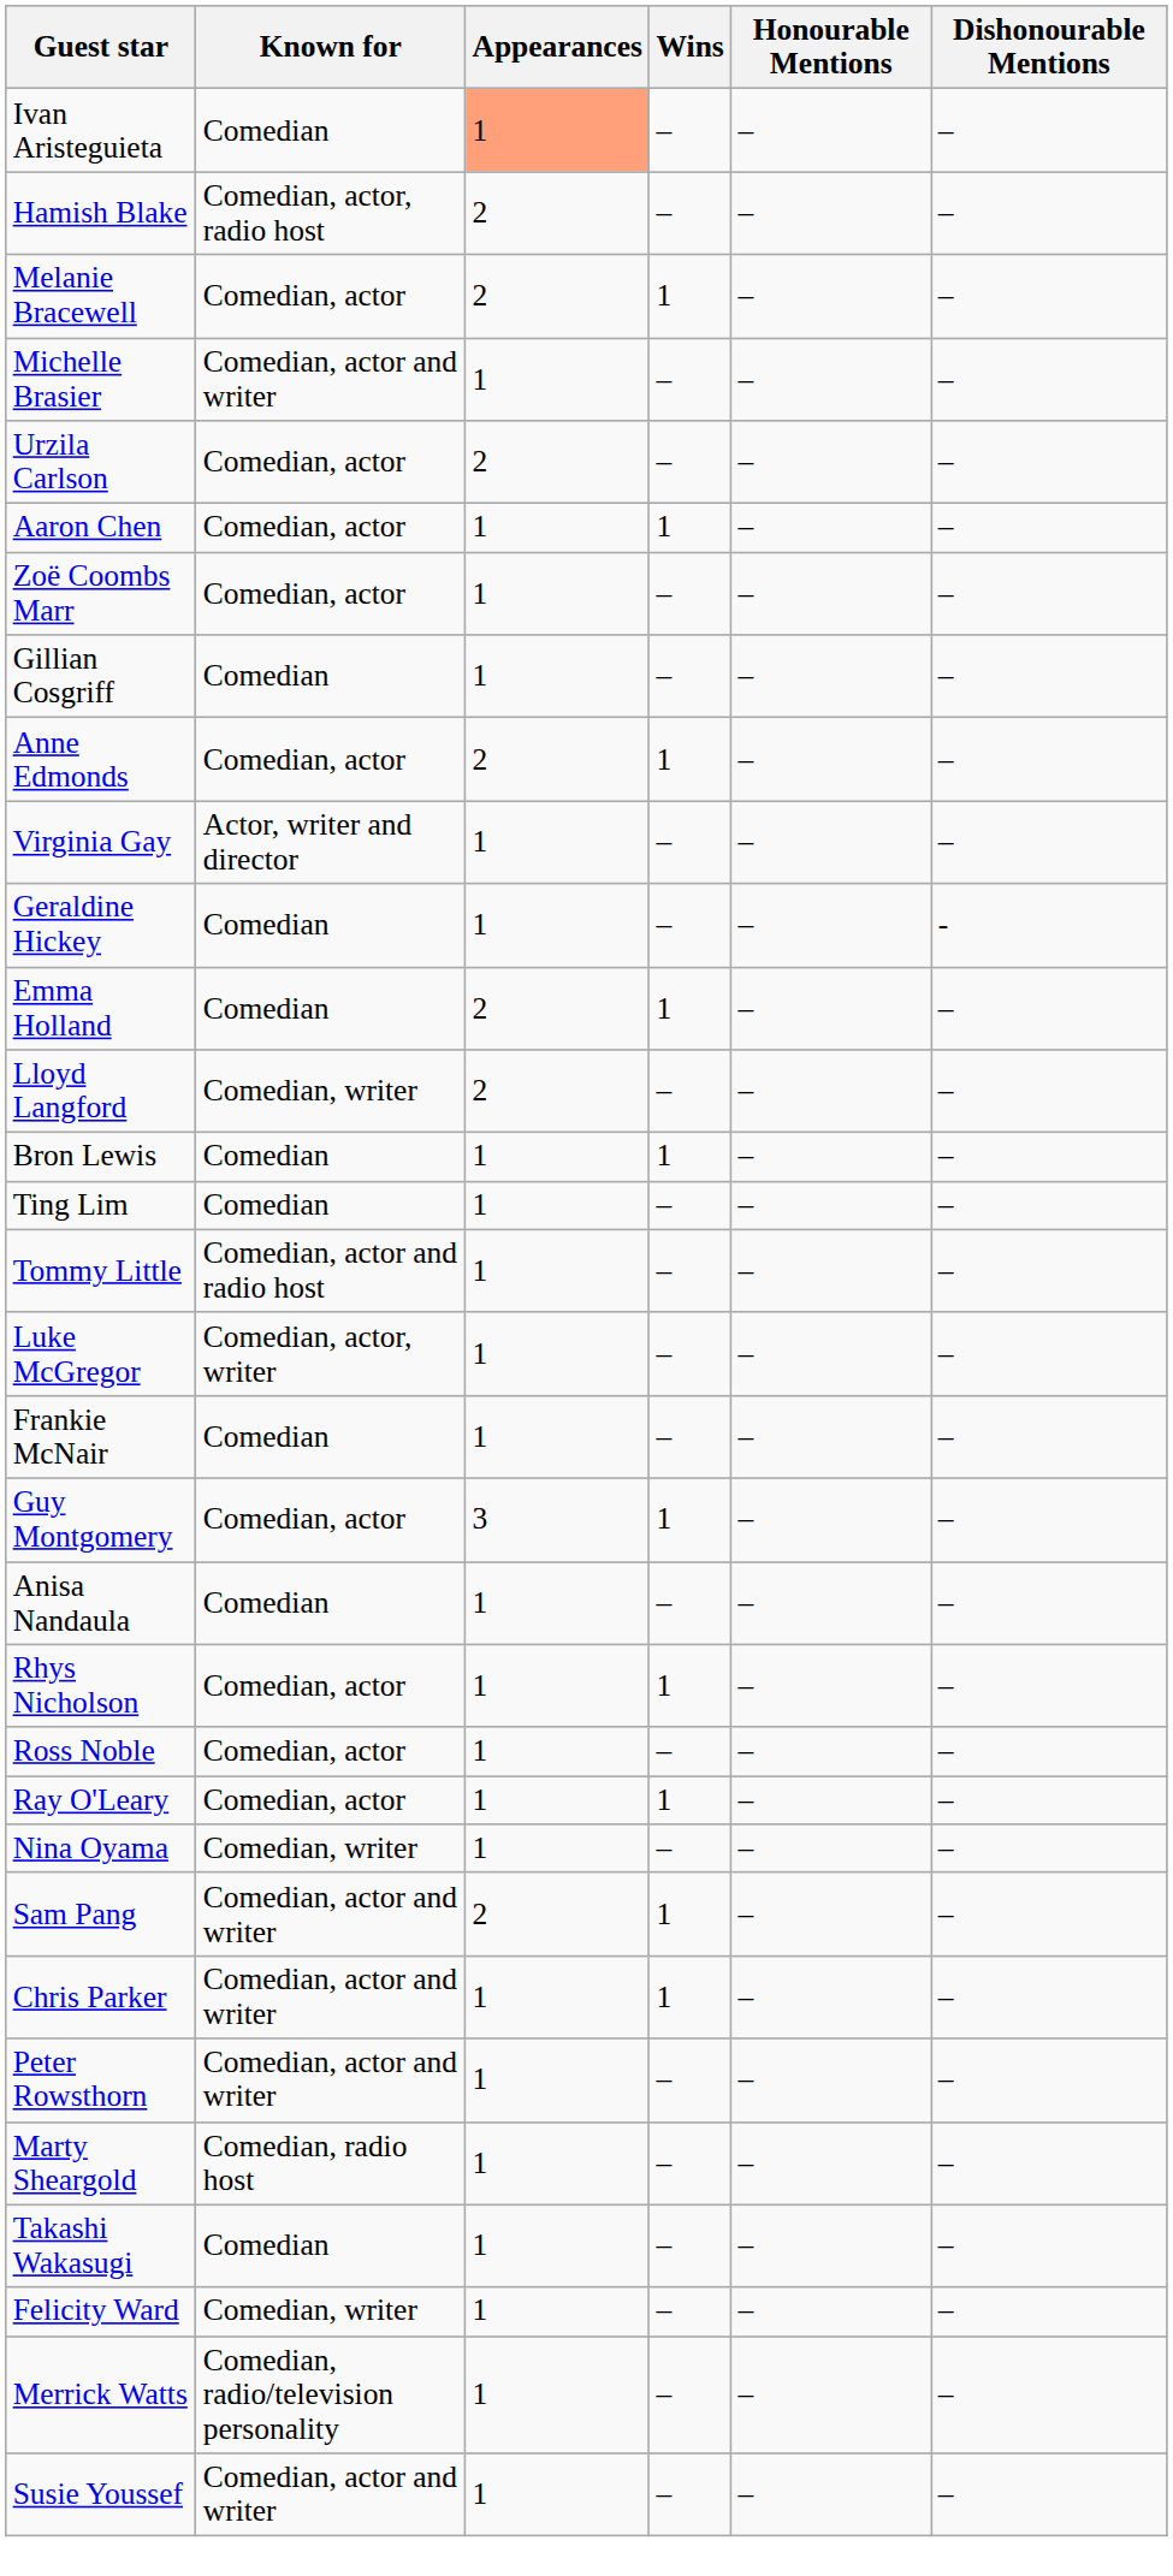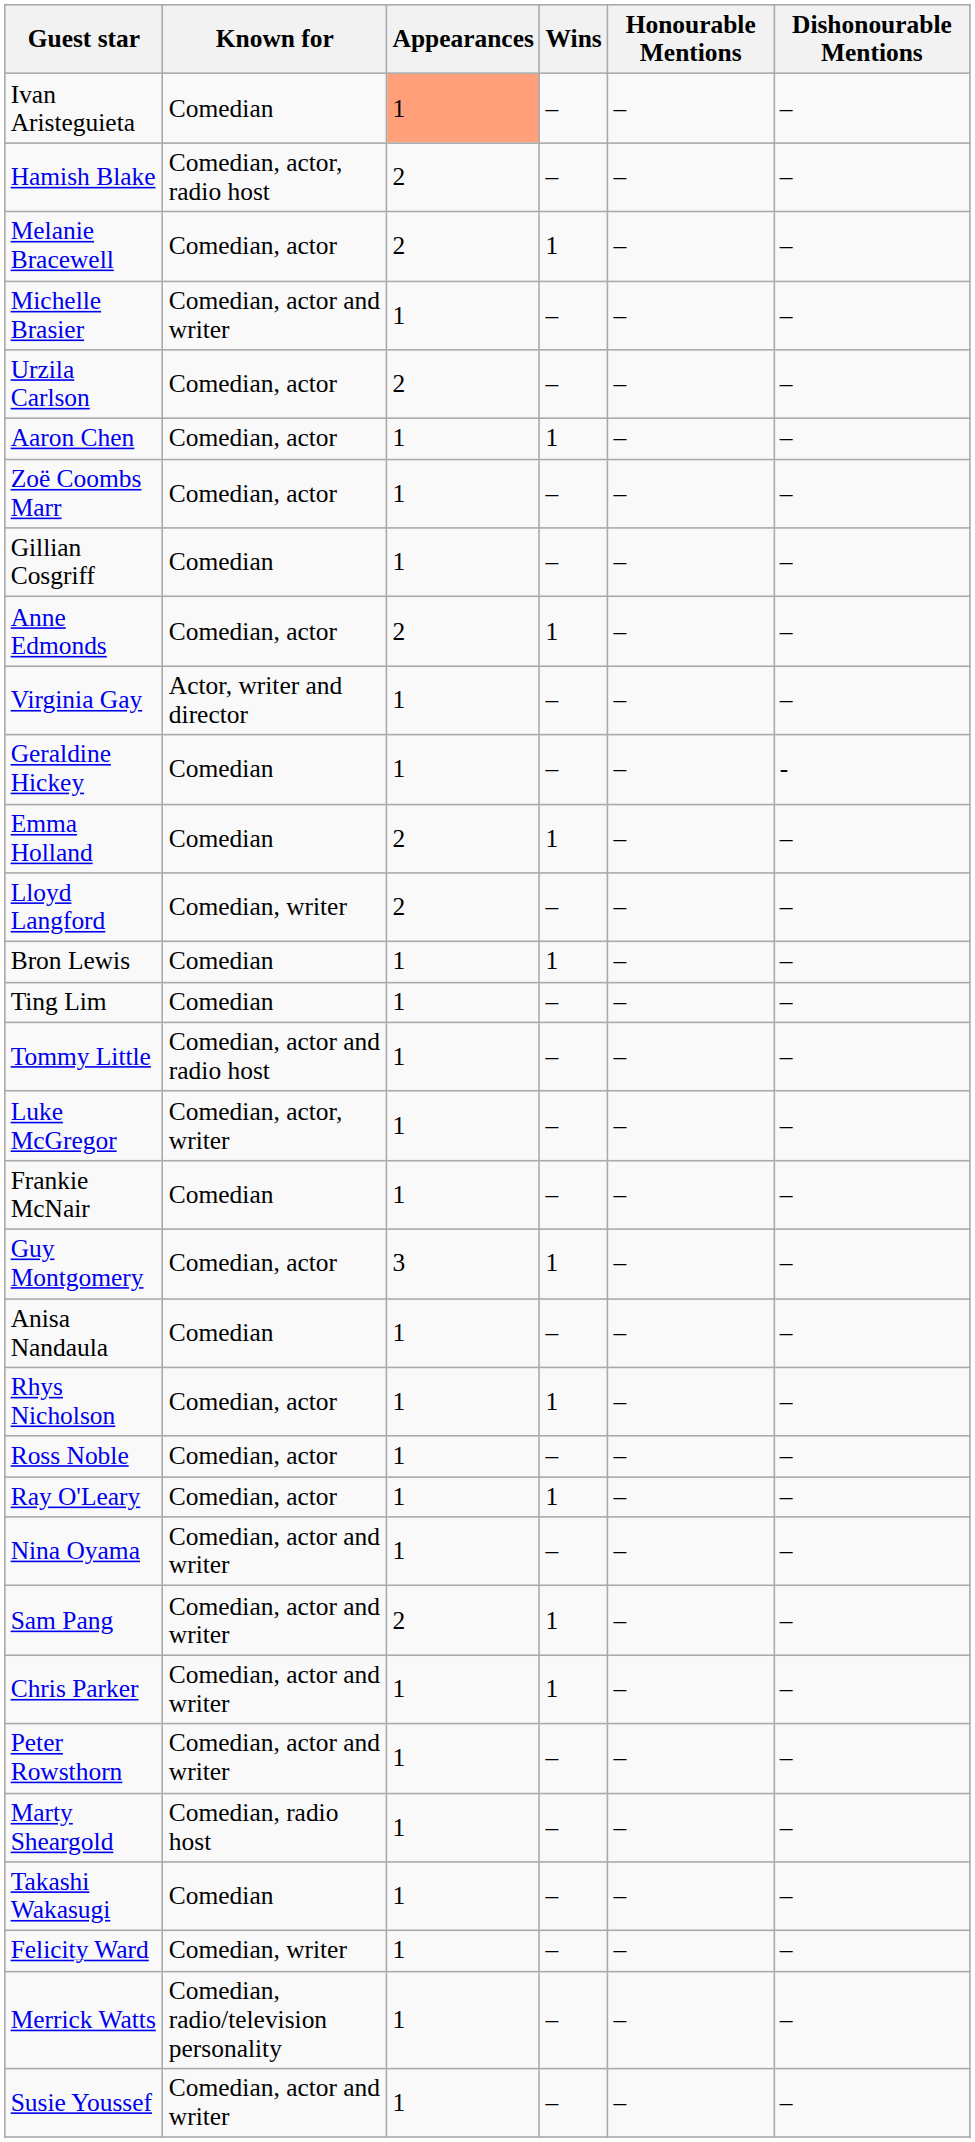 <table class="wikitable">
 <tr>
 <th>Guest star</th>
 <th>Known for</th>
 <th>Appearances</th>
 <th>Wins</th>
 <th>Honourable Mentions</th>
 <th>Dishonourable Mentions</th>
 </tr>
 <tr>
 <td>Ivan Aristeguieta</td>
 <td>Comedian</td>
 <td style="background: lightsalmon;">1</td>
 <td>–</td>
 <td>–</td>
 <td>–</td>
 </tr>
 <tr>
 <td><a href='#'>Hamish Blake</a></td>
 <td>Comedian, actor, radio host</td>
 <td>2</td>
 <td>–</td>
 <td>–</td>
 <td>–</td>
 </tr>
 <tr>
 <td><a href='#'>Melanie Bracewell</a></td>
 <td>Comedian, actor</td>
 <td>2</td>
 <td>1</td>
 <td>–</td>
 <td>–</td>
 </tr>
 <tr>
 <td><a href='#'>Michelle Brasier</a></td>
 <td>Comedian, actor and writer</td>
 <td>1</td>
 <td>–</td>
 <td>–</td>
 <td>–</td>
 </tr>
 <tr>
 <td><a href='#'>Urzila Carlson</a></td>
 <td>Comedian, actor</td>
 <td>2</td>
 <td>–</td>
 <td>–</td>
 <td>–</td>
 </tr>
 <tr>
 <td><a href='#'>Aaron Chen</a></td>
 <td>Comedian, actor</td>
 <td>1</td>
 <td>1</td>
 <td>–</td>
 <td>–</td>
 </tr>
 <tr>
 <td><a href='#'>Zoë Coombs Marr</a></td>
 <td>Comedian, actor</td>
 <td>1</td>
 <td>–</td>
 <td>–</td>
 <td>–</td>
 </tr>
 <tr>
 <td>Gillian Cosgriff</td>
 <td>Comedian</td>
 <td>1</td>
 <td>–</td>
 <td>–</td>
 <td>–</td>
 </tr>
 <tr>
 <td><a href='#'>Anne Edmonds</a></td>
 <td>Comedian, actor</td>
 <td>2</td>
 <td>1</td>
 <td>–</td>
 <td>–</td>
 </tr>
 <tr>
 <td><a href='#'>Virginia Gay</a></td>
 <td>Actor, writer and director</td>
 <td>1</td>
 <td>–</td>
 <td>–</td>
 <td>–</td>
 </tr>
 <tr>
 <td><a href='#'>Geraldine Hickey</a></td>
 <td>Comedian</td>
 <td>1</td>
 <td>–</td>
 <td>–</td>
 <td>-</td>
 </tr>
 <tr>
 <td><a href='#'>Emma Holland</a></td>
 <td>Comedian</td>
 <td>2</td>
 <td>1</td>
 <td>–</td>
 <td>–</td>
 </tr>
 <tr>
 <td><a href='#'>Lloyd Langford</a></td>
 <td>Comedian, writer</td>
 <td>2</td>
 <td>–</td>
 <td>–</td>
 <td>–</td>
 </tr>
 <tr>
 <td>Bron Lewis</td>
 <td>Comedian</td>
 <td>1</td>
 <td>1</td>
 <td>–</td>
 <td>–</td>
 </tr>
 <tr>
 <td>Ting Lim</td>
 <td>Comedian</td>
 <td>1</td>
 <td>–</td>
 <td>–</td>
 <td>–</td>
 </tr>
 <tr>
 <td><a href='#'>Tommy Little</a></td>
 <td>Comedian, actor and radio host</td>
 <td>1</td>
 <td>–</td>
 <td>–</td>
 <td>–</td>
 </tr>
 <tr>
 <td><a href='#'>Luke McGregor</a></td>
 <td>Comedian, actor, writer</td>
 <td>1</td>
 <td>–</td>
 <td>–</td>
 <td>–</td>
 </tr>
 <tr>
 <td>Frankie McNair</td>
 <td>Comedian</td>
 <td>1</td>
 <td>–</td>
 <td>–</td>
 <td>–</td>
 </tr>
 <tr>
 <td><a href='#'>Guy Montgomery</a></td>
 <td>Comedian, actor</td>
 <td>3</td>
 <td>1</td>
 <td>–</td>
 <td>–</td>
 </tr>
 <tr>
 <td>Anisa Nandaula</td>
 <td>Comedian</td>
 <td>1</td>
 <td>–</td>
 <td>–</td>
 <td>–</td>
 </tr>
 <tr>
 <td><a href='#'>Rhys Nicholson</a></td>
 <td>Comedian, actor</td>
 <td>1</td>
 <td>1</td>
 <td>–</td>
 <td>–</td>
 </tr>
 <tr>
 <td><a href='#'>Ross Noble</a></td>
 <td>Comedian, actor</td>
 <td>1</td>
 <td>–</td>
 <td>–</td>
 <td>–</td>
 </tr>
 <tr>
 <td><a href='#'>Ray O'Leary</a></td>
 <td>Comedian, actor</td>
 <td>1</td>
 <td>1</td>
 <td>–</td>
 <td>–</td>
 </tr>
 <tr>
 <td><a href='#'>Nina Oyama</a></td>
-<td>Comedian, writer</td>
+<td>Comedian, actor and writer</td>
 <td>1</td>
 <td>–</td>
 <td>–</td>
 <td>–</td>
 </tr>
 <tr>
 <td><a href='#'>Sam Pang</a></td>
 <td>Comedian, actor and writer</td>
 <td>2</td>
 <td>1</td>
 <td>–</td>
 <td>–</td>
 </tr>
 <tr>
 <td><a href='#'>Chris Parker</a></td>
 <td>Comedian, actor and writer</td>
 <td>1</td>
 <td>1</td>
 <td>–</td>
 <td>–</td>
 </tr>
 <tr>
 <td><a href='#'>Peter Rowsthorn</a></td>
 <td>Comedian, actor and writer</td>
 <td>1</td>
 <td>–</td>
 <td>–</td>
 <td>–</td>
 </tr>
 <tr>
 <td><a href='#'>Marty Sheargold</a></td>
 <td>Comedian, radio host</td>
 <td>1</td>
 <td>–</td>
 <td>–</td>
 <td>–</td>
 </tr>
 <tr>
 <td><a href='#'>Takashi Wakasugi</a></td>
 <td>Comedian</td>
 <td>1</td>
 <td>–</td>
 <td>–</td>
 <td>–</td>
 </tr>
 <tr>
 <td><a href='#'>Felicity Ward</a></td>
 <td>Comedian, writer</td>
 <td>1</td>
 <td>–</td>
 <td>–</td>
 <td>–</td>
 </tr>
 <tr>
 <td><a href='#'>Merrick Watts</a></td>
 <td>Comedian, radio/television personality</td>
 <td>1</td>
 <td>–</td>
 <td>–</td>
 <td>–</td>
 </tr>
 <tr>
 <td><a href='#'>Susie Youssef</a></td>
 <td>Comedian, actor and writer</td>
 <td>1</td>
 <td>–</td>
 <td>–</td>
 <td>–</td>
 </tr>
 </table>
